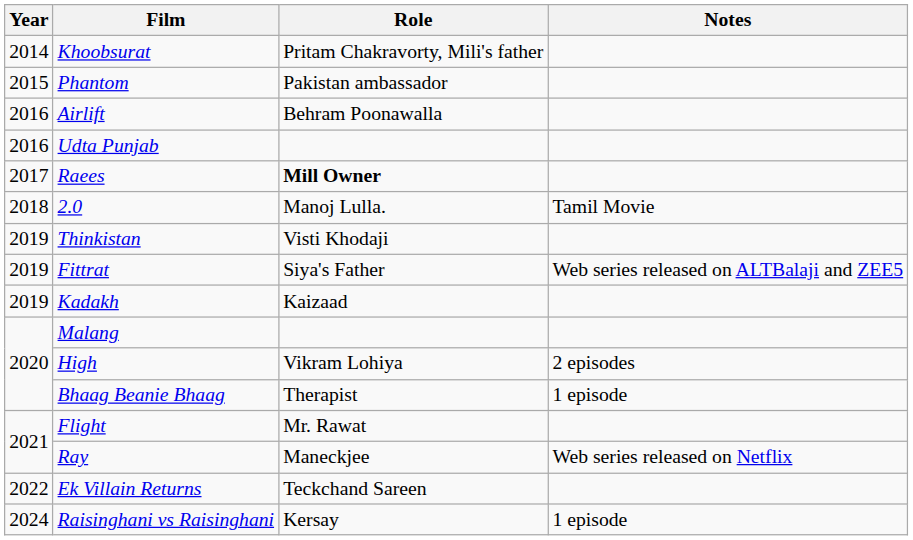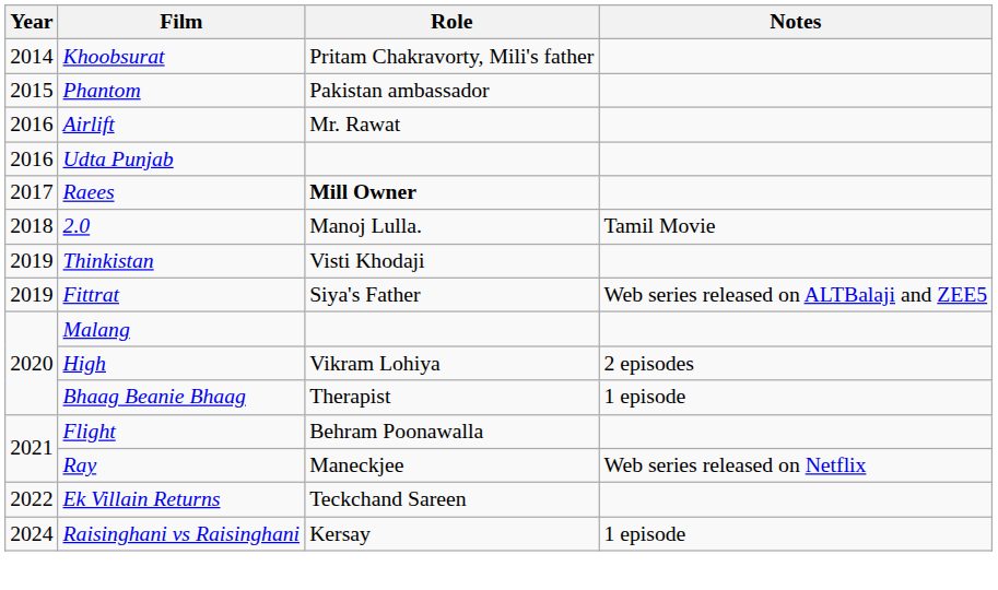 <table class="wikitable sortable">
 <tr>
 <th>Year</th>
 <th>Film</th>
 <th>Role</th>
 <th>Notes</th>
 </tr>
 <tr>
 <td>2014</td>
 <td><em><a href='#'>Khoobsurat</a></em></td>
 <td>Pritam Chakravorty, Mili's father</td>
 <td></td>
 </tr>
 <tr>
 <td>2015</td>
 <td><em><a href='#'>Phantom</a></em></td>
 <td>Pakistan ambassador</td>
 <td></td>
 </tr>
 <tr>
 <td>2016</td>
 <td><em><a href='#'>Airlift</a></em></td>
-<td>Behram Poonawalla</td>
+<td>Mr. Rawat</td>
 <td></td>
 </tr>
 <tr>
 <td>2016</td>
 <td><em><a href='#'>Udta Punjab</a></em></td>
 <td></td>
 <td></td>
 </tr>
 <tr>
 <td>2017</td>
 <td><em><a href='#'>Raees</a></em></td>
 <td><strong>Mill Owner</strong></td>
 <td></td>
 </tr>
 <tr>
 <td>2018</td>
 <td><em><a href='#'>2.0</a></em></td>
 <td>Manoj Lulla.</td>
 <td>Tamil Movie</td>
 </tr>
 <tr>
 <td>2019</td>
 <td><em><a href='#'>Thinkistan</a></em></td>
 <td>Visti Khodaji</td>
 <td></td>
 </tr>
 <tr>
 <td>2019</td>
 <td><em><a href='#'>Fittrat</a></em></td>
 <td>Siya's Father</td>
 <td>Web series released on <a href='#'>ALTBalaji</a> and <a href='#'>ZEE5</a></td>
 </tr>
 <tr>
-<td>2019</td>
-<td><em><a href='#'>Kadakh</a></em></td>
-<td>Kaizaad</td>
-<td></td>
-</tr>
-<tr>
 <td rowspan="3">2020</td>
 <td><em><a href='#'>Malang</a></em></td>
 <td></td>
 <td></td>
 </tr>
 <tr>
 <td><em><a href='#'>High</a></em></td>
 <td>Vikram Lohiya</td>
 <td>2 episodes</td>
 </tr>
 <tr>
 <td><em><a href='#'>Bhaag Beanie Bhaag</a></em></td>
 <td>Therapist</td>
 <td>1 episode</td>
 </tr>
 <tr>
 <td rowspan="2">2021</td>
 <td><em><a href='#'>Flight</a></em></td>
-<td>Mr. Rawat</td>
+<td>Behram Poonawalla</td>
 <td></td>
 </tr>
 <tr>
 <td><em><a href='#'>Ray</a></em></td>
 <td>Maneckjee</td>
 <td>Web series released on <a href='#'>Netflix</a></td>
 </tr>
 <tr>
 <td>2022</td>
 <td><em><a href='#'>Ek Villain Returns</a></em></td>
 <td>Teckchand Sareen</td>
 <td></td>
 </tr>
 <tr>
 <td>2024</td>
 <td><em><a href='#'>Raisinghani vs Raisinghani</a></em></td>
 <td>Kersay</td>
 <td>1 episode</td>
 </tr>
 </table>
